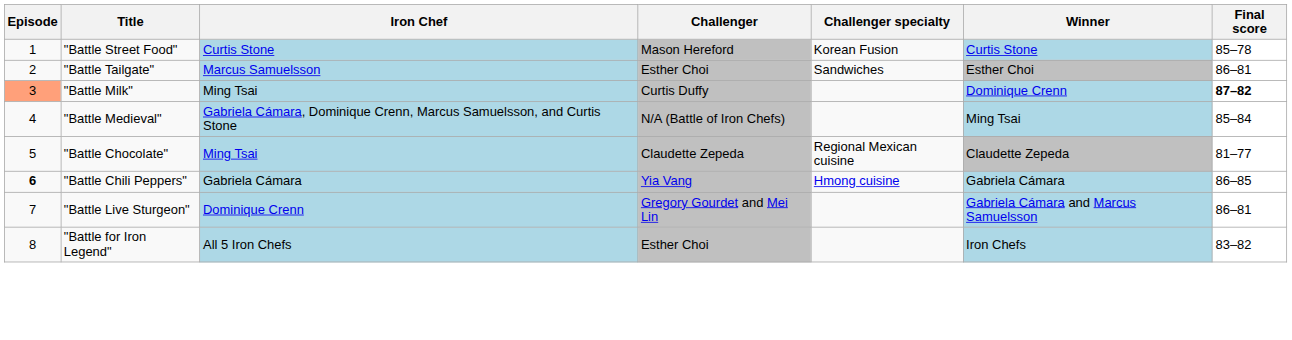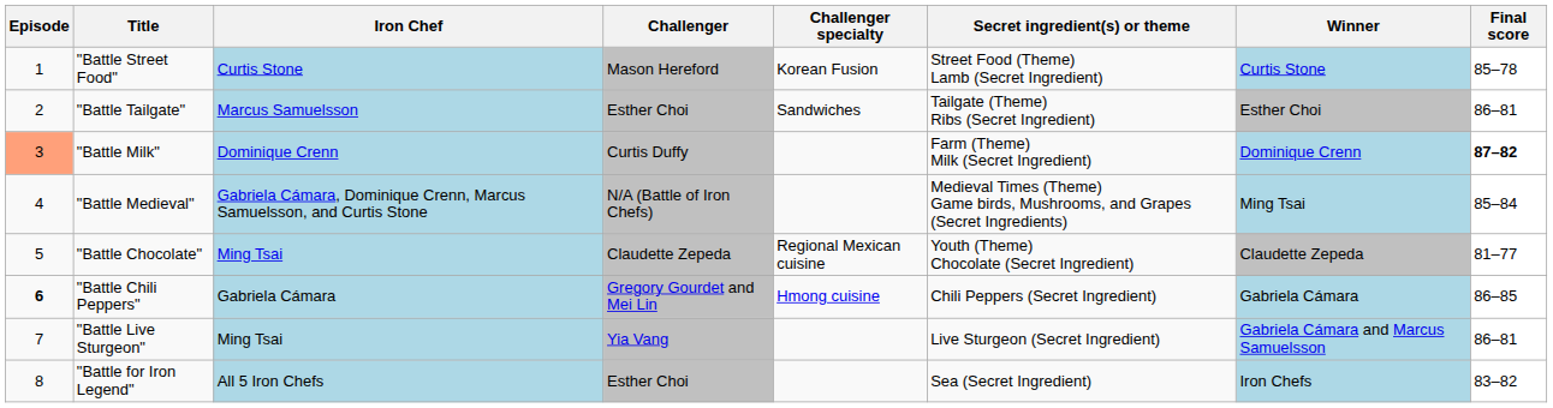 <table class="wikitable sortable" width="100%">
 <tr>
 <th><span>Episode</span></th>
 <th>Title</th>
 <th><span>Iron Chef</span></th>
 <th><span>Challenger</span></th>
 <th><span>Challenger specialty</span></th>
+<th><span>Secret ingredient(s) or theme</span></th>
 <th><span>Winner</span></th>
 <th><span>Final score</span></th>
 </tr>
 <tr>
 <td style="text-align:center">1</td>
 <td>"Battle Street Food"</td>
 <td style="background:lightblue"><a href='#'>Curtis Stone</a></td>
 <td style="background:silver">Mason Hereford</td>
 <td>Korean Fusion</td>
+<td>Street Food (Theme)<br>Lamb (Secret Ingredient)</td>
 <td style="background:lightblue"><a href='#'>Curtis Stone</a></td>
 <td style="background:white">85–78</td>
 </tr>
 <tr>
 <td style="text-align:center">2</td>
 <td>"Battle Tailgate"</td>
 <td style="background:lightblue"><a href='#'>Marcus Samuelsson</a></td>
 <td style="background:silver">Esther Choi</td>
 <td>Sandwiches</td>
+<td>Tailgate (Theme)<br>Ribs (Secret Ingredient)</td>
 <td style="background:silver">Esther Choi</td>
 <td style="background:white">86–81</td>
 </tr>
 <tr>
 <td style="background: lightsalmon; text-align:center">3</td>
 <td>"Battle Milk"</td>
-<td style="background:lightblue">Ming Tsai</td>
+<td style="background:lightblue"><a href='#'>Dominique Crenn</a></td>
 <td style="background:silver">Curtis Duffy</td>
 <td></td>
+<td>Farm (Theme)<br>Milk (Secret Ingredient)</td>
 <td style="background:lightblue"><a href='#'>Dominique Crenn</a></td>
 <td style="background:white"><strong>87–82</strong></td>
 </tr>
 <tr>
 <td style="text-align:center">4</td>
 <td>"Battle Medieval"</td>
 <td style="background:lightblue"><a href='#'>Gabriela Cámara</a>, Dominique Crenn, Marcus Samuelsson, and Curtis Stone</td>
 <td style="background:silver">N/A (Battle of Iron Chefs)</td>
 <td></td>
+<td>Medieval Times (Theme)<br>Game birds, Mushrooms, and Grapes (Secret Ingredients)</td>
 <td style="background:lightblue">Ming Tsai</td>
 <td style="background:white">85–84</td>
 </tr>
 <tr>
 <td style="text-align:center">5</td>
 <td>"Battle Chocolate"</td>
 <td style="background:lightblue"><a href='#'>Ming Tsai</a></td>
 <td style="background:silver">Claudette Zepeda</td>
 <td>Regional Mexican cuisine</td>
+<td>Youth (Theme)<br>Chocolate (Secret Ingredient)</td>
 <td style="background:silver">Claudette Zepeda</td>
 <td style="background:white">81–77</td>
 </tr>
 <tr>
 <td style="text-align:center"><strong>6</strong></td>
 <td>"Battle Chili Peppers"</td>
 <td style="background:lightblue">Gabriela Cámara</td>
-<td style="background:silver"><a href='#'>Yia Vang</a></td>
+<td style="background:silver"><a href='#'>Gregory Gourdet</a> and <a href='#'>Mei Lin</a></td>
 <td><a href='#'>Hmong cuisine</a></td>
+<td>Chili Peppers (Secret Ingredient)</td>
 <td style="background:lightblue">Gabriela Cámara</td>
 <td style="background:white">86–85</td>
 </tr>
 <tr>
 <td style="text-align:center">7</td>
 <td>"Battle Live Sturgeon"</td>
-<td style="background:lightblue"><a href='#'>Dominique Crenn</a></td>
-<td style="background:silver"><a href='#'>Gregory Gourdet</a> and <a href='#'>Mei Lin</a></td>
+<td style="background:lightblue">Ming Tsai</td>
+<td style="background:silver"><a href='#'>Yia Vang</a></td>
 <td></td>
+<td>Live Sturgeon (Secret Ingredient)</td>
 <td style="background:lightblue"><a href='#'>Gabriela Cámara</a> and <a href='#'>Marcus Samuelsson</a></td>
 <td style="background:white">86–81</td>
 </tr>
 <tr>
 <td style="text-align:center">8</td>
 <td>"Battle for Iron Legend"</td>
 <td style="background:lightblue">All 5 Iron Chefs</td>
 <td style="background:silver">Esther Choi</td>
 <td></td>
+<td>Sea (Secret Ingredient)</td>
 <td style="background:lightblue">Iron Chefs</td>
 <td style="background:white">83–82</td>
 </tr>
 </table>
